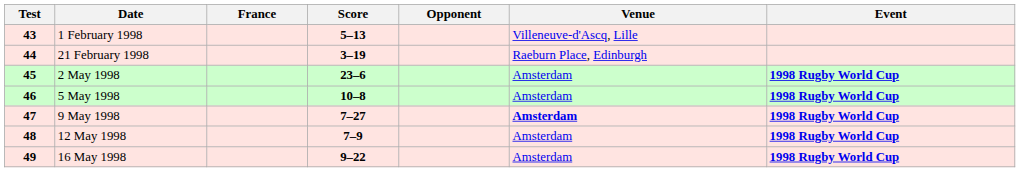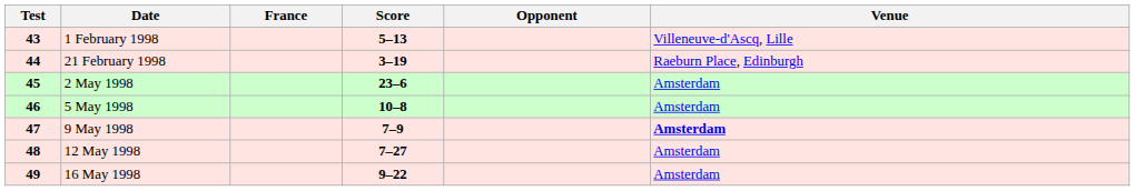 <table class="wikitable sortable" style="width:100%">
 <tr>
 <th style="width:5%">Test</th>
 <th style="width:15%">Date</th>
 <th style="width:10%">France</th>
 <th style="width:9%">Score</th>
 <th>Opponent</th>
 <th>Venue</th>
-<th>Event</th>
 </tr>
 <tr bgcolor=FFE4E1>
 <td align=center><strong>43</strong></td>
 <td>1 February 1998</td>
 <td></td>
 <td align=center><strong>5–13</strong></td>
 <td></td>
 <td><a href='#'>Villeneuve-d'Ascq</a>, <a href='#'>Lille</a></td>
-<td></td>
 </tr>
 <tr bgcolor=FFE4E1>
 <td align=center><strong>44</strong></td>
 <td>21 February 1998</td>
 <td></td>
 <td align=center><strong>3–19</strong></td>
 <td></td>
 <td><a href='#'>Raeburn Place</a>, <a href='#'>Edinburgh</a></td>
-<td></td>
 </tr>
 <tr bgcolor=#ccffcc>
 <td align=center><strong>45</strong></td>
 <td>2 May 1998</td>
 <td></td>
 <td align=center><strong>23–6</strong></td>
 <td></td>
 <td><a href='#'>Amsterdam</a></td>
-<td><a href='#'><strong>1998 Rugby World Cup</strong></a></td>
 </tr>
 <tr bgcolor=#ccffcc>
 <td align=center><strong>46</strong></td>
 <td>5 May 1998</td>
 <td></td>
 <td align=center><strong>10–8</strong></td>
 <td></td>
 <td><a href='#'>Amsterdam</a></td>
-<td><a href='#'><strong>1998 Rugby World Cup</strong></a></td>
 </tr>
 <tr bgcolor=FFE4E1>
 <td align=center><strong>47</strong></td>
 <td>9 May 1998</td>
 <td></td>
-<td align=center><strong>7–27</strong></td>
+<td align=center><strong>7–9</strong></td>
 <td></td>
 <td><strong><a href='#'>Amsterdam</a></strong></td>
-<td><a href='#'><strong>1998 Rugby World Cup</strong></a></td>
 </tr>
 <tr bgcolor=FFE4E1>
 <td align=center><strong>48</strong></td>
 <td>12 May 1998</td>
 <td></td>
-<td align=center><strong>7–9</strong></td>
+<td align=center><strong>7–27</strong></td>
 <td></td>
 <td><a href='#'>Amsterdam</a></td>
-<td><a href='#'><strong>1998 Rugby World Cup</strong></a></td>
 </tr>
 <tr bgcolor=FFE4E1>
 <td align=center><strong>49</strong></td>
 <td>16 May 1998</td>
 <td></td>
 <td align=center><strong>9–22</strong></td>
 <td></td>
 <td><a href='#'>Amsterdam</a></td>
-<td><a href='#'><strong>1998 Rugby World Cup</strong></a></td>
 </tr>
 </table>
